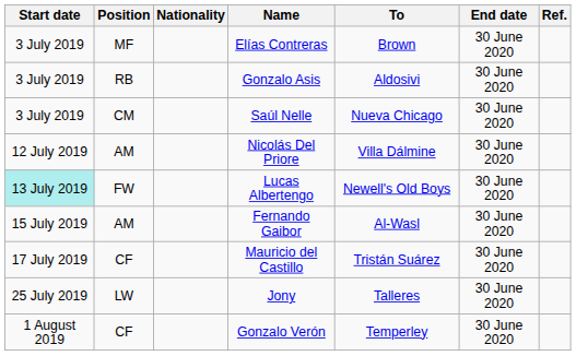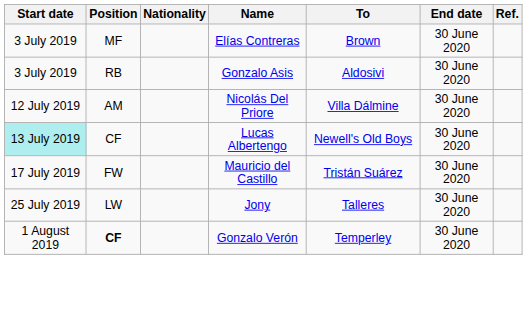 <table class="wikitable" style="text-align:center; font-size:90%; ">
 <tr>
 <th style="background:#; color:#; width:110px;">Start date</th>
 <th style="background:#; color:#; width:50px;">Position</th>
 <th style="background:#; color:#; width:50px;">Nationality</th>
 <th style="background:#; color:#; width:125px;">Name</th>
 <th style="background:#; color:#; width:155px;">To</th>
 <th style="background:#; color:#; width:100px;">End date</th>
 <th style="background:#; color:#; width:25px;">Ref.</th>
 </tr>
 <tr>
 <td>3 July 2019</td>
 <td>MF</td>
 <td></td>
 <td><a href='#'>Elías Contreras</a></td>
 <td> <a href='#'>Brown</a></td>
 <td>30 June 2020</td>
 <td></td>
 </tr>
 <tr>
 <td>3 July 2019</td>
 <td>RB</td>
 <td></td>
 <td><a href='#'>Gonzalo Asis</a></td>
 <td> <a href='#'>Aldosivi</a></td>
 <td>30 June 2020</td>
 <td></td>
 </tr>
 <tr>
-<td>3 July 2019</td>
-<td>CM</td>
-<td></td>
-<td><a href='#'>Saúl Nelle</a></td>
-<td> <a href='#'>Nueva Chicago</a></td>
-<td>30 June 2020</td>
-<td></td>
-</tr>
-<tr>
 <td>12 July 2019</td>
 <td>AM</td>
 <td></td>
 <td><a href='#'>Nicolás Del Priore</a></td>
 <td> <a href='#'>Villa Dálmine</a></td>
 <td>30 June 2020</td>
 <td></td>
 </tr>
 <tr>
 <td style="background: paleturquoise;">13 July 2019</td>
-<td>FW</td>
+<td>CF</td>
 <td></td>
 <td><a href='#'>Lucas Albertengo</a></td>
 <td> <a href='#'>Newell's Old Boys</a></td>
 <td>30 June 2020</td>
 <td></td>
 </tr>
 <tr>
-<td>15 July 2019</td>
-<td>AM</td>
-<td></td>
-<td><a href='#'>Fernando Gaibor</a></td>
-<td> <a href='#'>Al-Wasl</a></td>
-<td>30 June 2020</td>
-<td></td>
-</tr>
-<tr>
 <td>17 July 2019</td>
-<td>CF</td>
+<td>FW</td>
 <td></td>
 <td><a href='#'>Mauricio del Castillo</a></td>
 <td> <a href='#'>Tristán Suárez</a></td>
 <td>30 June 2020</td>
 <td></td>
 </tr>
 <tr>
 <td>25 July 2019</td>
 <td>LW</td>
 <td></td>
 <td><a href='#'>Jony</a></td>
 <td> <a href='#'>Talleres</a></td>
 <td>30 June 2020</td>
 <td></td>
 </tr>
 <tr>
 <td>1 August 2019</td>
-<td>CF</td>
+<td><strong>CF</strong></td>
 <td></td>
 <td><a href='#'>Gonzalo Verón</a></td>
 <td> <a href='#'>Temperley</a></td>
 <td>30 June 2020</td>
 <td></td>
 </tr>
 </table>
